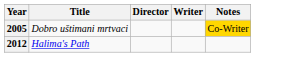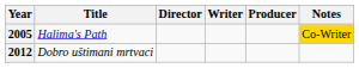 <table class="wikitable plainrowheaders" style="margin-right: 0;">
 <tr>
 <th>Year</th>
 <th>Title</th>
 <th>Director</th>
 <th>Writer</th>
+<th>Producer</th>
 <th>Notes</th>
 </tr>
 <tr>
 <th scope="row">2005</th>
-<td><em>Dobro uštimani mrtvaci</em></td>
+<td><em><a href='#'>Halima's Path</a></em></td>
+<td></td>
 <td></td>
 <td></td>
 <td style="background: gold;">Co-Writer</td>
 </tr>
 <tr>
 <th scope="row">2012</th>
-<td><em><a href='#'>Halima's Path</a></em></td>
+<td><em>Dobro uštimani mrtvaci</em></td>
+<td></td>
 <td></td>
 <td></td>
 <td></td>
 </tr>
 </table>
